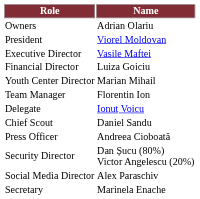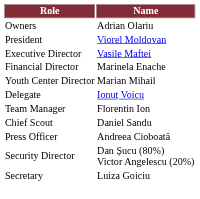 <table class="toccolours">
 <tr>
 <th style="background:#822d35;color:#fefefe;border:1px solid #a6a7a9;">Role</th>
 <th style="background:#822d35;color:#fefefe;border:1px solid #a6a7a9;">Name</th>
 </tr>
 <tr>
 <td>Owners</td>
 <td> Adrian Olariu</td>
 </tr>
 <tr>
 <td>President</td>
 <td> <a href='#'>Viorel Moldovan</a></td>
 </tr>
 <tr>
 <td>Executive Director</td>
 <td> <a href='#'>Vasile Maftei</a></td>
 </tr>
 <tr>
 <td>Financial Director</td>
-<td> Luiza Goiciu</td>
+<td> Marinela Enache</td>
 </tr>
 <tr>
 <td>Youth Center Director</td>
 <td> Marian Mihail</td>
 </tr>
 <tr>
+<td>Delegate</td>
+<td> <a href='#'>Ionuț Voicu</a></td>
+</tr>
+<tr>
 <td>Team Manager</td>
 <td> Florentin Ion</td>
-</tr>
-<tr>
-<td>Delegate</td>
-<td> <a href='#'>Ionuț Voicu</a></td>
 </tr>
 <tr>
 <td>Chief Scout</td>
 <td> Daniel Sandu</td>
 </tr>
 <tr>
 <td>Press Officer</td>
 <td> Andreea Cioboată</td>
 </tr>
 <tr>
 <td>Security Director</td>
 <td> Dan Șucu (80%) <br>  Victor Angelescu (20%)</td>
 </tr>
 <tr>
-<td>Social Media Director</td>
-<td> Alex Paraschiv</td>
-</tr>
-<tr>
 <td>Secretary</td>
-<td> Marinela Enache</td>
+<td> Luiza Goiciu</td>
 </tr>
 </table>
